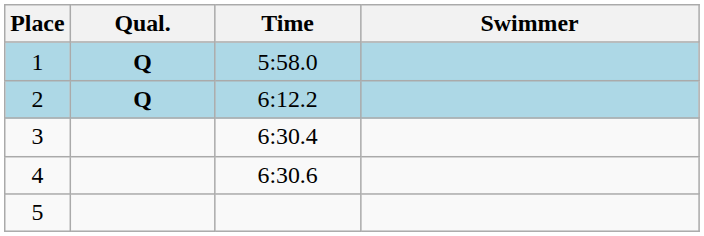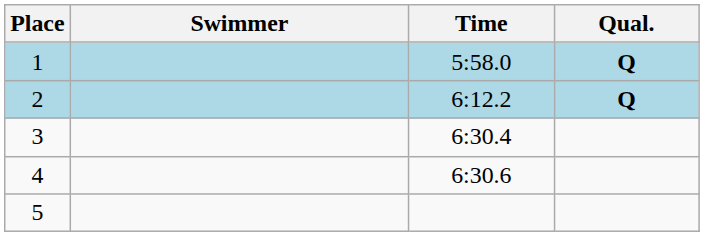 <table class=wikitable style="text-align:center">
 <tr>
 <th>Place</th>
+<th width=220>Swimmer</th>
+<th width=90>Time</th>
 <th width=90>Qual.</th>
-<th width=90>Time</th>
-<th width=220>Swimmer</th>
 </tr>
 <tr bgcolor=lightblue>
 <td>1</td>
+<td align=left></td>
+<td>5:58.0</td>
 <td><strong>Q</strong></td>
-<td>5:58.0</td>
-<td align=left></td>
 </tr>
 <tr bgcolor=lightblue>
 <td>2</td>
+<td align=left></td>
+<td>6:12.2</td>
 <td><strong>Q</strong></td>
-<td>6:12.2</td>
-<td align=left></td>
 </tr>
 <tr>
 <td>3</td>
+<td align=left></td>
+<td>6:30.4</td>
 <td></td>
-<td>6:30.4</td>
-<td align=left></td>
 </tr>
 <tr>
 <td>4</td>
+<td align=left></td>
+<td>6:30.6</td>
 <td></td>
-<td>6:30.6</td>
-<td align=left></td>
 </tr>
 <tr>
 <td>5</td>
+<td align=left></td>
 <td></td>
 <td></td>
-<td align=left></td>
 </tr>
 </table>
